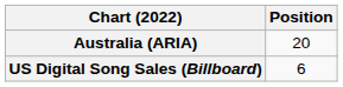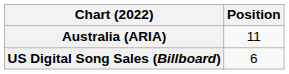 <table class="wikitable sortable plainrowheaders" style="text-align:center">
 <tr>
 <th scope="col">Chart (2022)</th>
 <th scope="col">Position</th>
 </tr>
 <tr>
 <th scope="row">Australia (ARIA)</th>
-<td>20</td>
+<td>11</td>
 </tr>
 <tr>
 <th scope="row">US Digital Song Sales (<em>Billboard</em>)</th>
 <td>6</td>
 </tr>
 </table>
